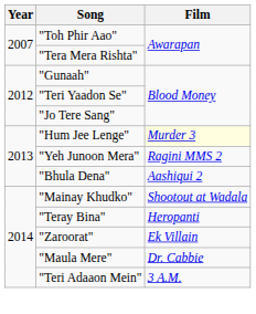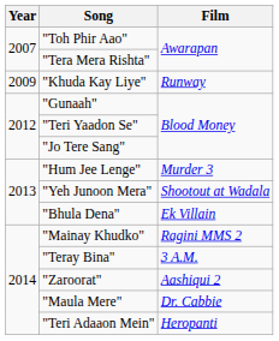 <table class="wikitable">
 <tr>
 <th>Year</th>
 <th>Song</th>
 <th>Film</th>
 </tr>
 <tr>
 <td rowspan="2">2007</td>
 <td>"Toh Phir Aao"</td>
 <td rowspan="2"><em><a href='#'>Awarapan</a></em></td>
 </tr>
 <tr>
 <td>"Tera Mera Rishta"</td>
 </tr>
 <tr>
+<td>2009</td>
+<td>"Khuda Kay Liye"</td>
+<td><em><a href='#'>Runway</a></em></td>
+</tr>
+<tr>
 <td rowspan="3">2012</td>
 <td>"Gunaah"</td>
 <td rowspan="3"><em><a href='#'>Blood Money</a></em></td>
 </tr>
 <tr>
 <td>"Teri Yaadon Se"</td>
 </tr>
 <tr>
 <td>"Jo Tere Sang"</td>
 </tr>
 <tr>
 <td rowspan="3">2013</td>
 <td>"Hum Jee Lenge"</td>
-<td style="background: lightyellow;"><em><a href='#'>Murder 3</a></em></td>
+<td><em><a href='#'>Murder 3</a></em></td>
 </tr>
 <tr>
 <td>"Yeh Junoon Mera"</td>
-<td><em><a href='#'>Ragini MMS 2</a></em></td>
+<td><em><a href='#'>Shootout at Wadala</a></em></td>
 </tr>
 <tr>
 <td>"Bhula Dena"</td>
-<td><em><a href='#'>Aashiqui 2</a></em></td>
+<td><em><a href='#'>Ek Villain</a></em></td>
 </tr>
 <tr>
 <td rowspan="5">2014</td>
 <td>"Mainay Khudko"</td>
-<td><em><a href='#'>Shootout at Wadala</a></em></td>
+<td><em><a href='#'>Ragini MMS 2</a></em></td>
 </tr>
 <tr>
 <td>"Teray Bina"</td>
-<td><em><a href='#'>Heropanti</a></em></td>
+<td><em><a href='#'>3 A.M.</a></em></td>
 </tr>
 <tr>
 <td>"Zaroorat"</td>
-<td><em><a href='#'>Ek Villain</a></em></td>
+<td><em><a href='#'>Aashiqui 2</a></em></td>
 </tr>
 <tr>
 <td>"Maula Mere"</td>
 <td><em><a href='#'>Dr. Cabbie</a></em></td>
 </tr>
 <tr>
 <td>"Teri Adaaon Mein"</td>
-<td><em><a href='#'>3 A.M.</a></em></td>
+<td><em><a href='#'>Heropanti</a></em></td>
 </tr>
 </table>
